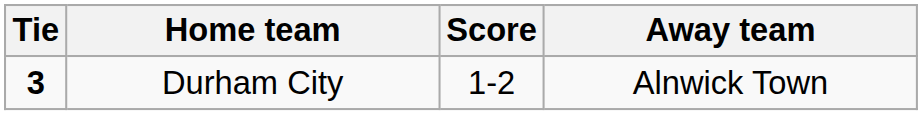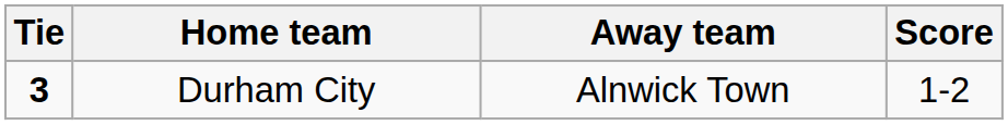 <table class="wikitable" style="text-align:center;">
 <tr>
 <th width=20>Tie</th>
 <th width=175>Home team</th>
+<th width=175>Away team</th>
 <th width=20>Score</th>
-<th width=175>Away team</th>
 </tr>
 <tr>
 <td><strong>3</strong></td>
 <td>Durham City</td>
+<td>Alnwick Town</td>
 <td>1-2</td>
-<td>Alnwick Town</td>
 </tr>
 </table>
